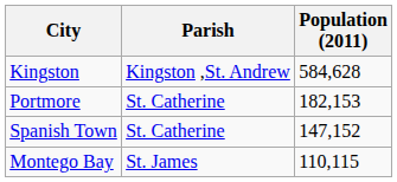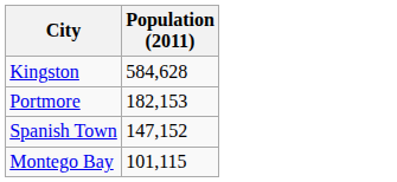 <table class="wikitable sortable sticky-header col3right">
 <tr>
 <th>City</th>
-<th>Parish</th>
 <th>Population<br>(2011)</th>
 </tr>
 <tr>
 <td><a href='#'>Kingston</a></td>
-<td><a href='#'>Kingston</a> ,<a href='#'>St. Andrew</a></td>
 <td>584,628</td>
 </tr>
 <tr>
 <td><a href='#'>Portmore</a></td>
-<td><a href='#'>St. Catherine</a></td>
 <td>182,153</td>
 </tr>
 <tr>
 <td><a href='#'>Spanish Town</a></td>
-<td><a href='#'>St. Catherine</a></td>
 <td>147,152</td>
 </tr>
 <tr>
 <td><a href='#'>Montego Bay</a></td>
-<td><a href='#'>St. James</a></td>
-<td>110,115</td>
+<td>101,115</td>
 </tr>
 </table>
